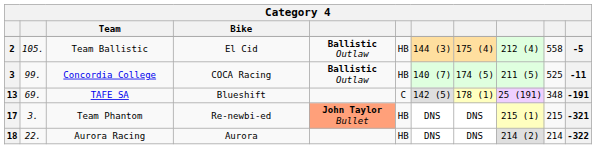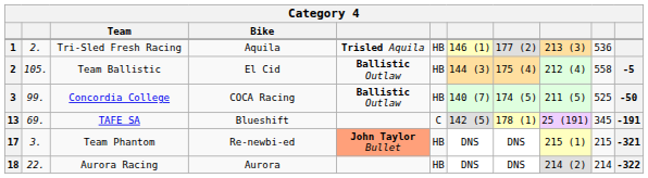 <table class="wikitable collapsible collapsed" style="font-size: 85%; text-align:center">
 <tr>
 <th colspan="11" width="500"><big>Category 4</big></th>
 </tr>
 <tr>
 <th valign="middle" width="5"></th>
 <th valign="middle" width="5"></th>
 <th valign="middle" width="150">Team</th>
 <th valign="middle" width="160">Bike</th>
 <th valign="middle" width="100"></th>
 <th valign="middle" width="6"></th>
 <th><a href='#'></a><br></th>
 <th><a href='#'></a><br></th>
 <th><a href='#'></a><br></th>
 <th valign="middle" width="4"></th>
 <th width="5" valign="middle"></th>
 </tr>
 <tr>
+</tr>
+<tr style="border-top:2px solid #aaaaaa">
+<th>1</th>
+<td><em>2.</em></td>
+<td> Tri-Sled Fresh Racing</td>
+<td>Aquila</td>
+<td><strong>Trisled</strong> <em>Aquila</em></td>
+<td>HB</td>
+<td bgcolor="#FFFFBF">146 (1)</td>
+<td bgcolor="#dfdfdf">177 (2)</td>
+<td bgcolor="#ffdf9f">213 (3)</td>
+<td>536</td>
+<th></th>
 </tr>
 <tr>
 <th>2</th>
 <td><em>105.</em></td>
 <td> Team Ballistic</td>
 <td>El Cid</td>
 <td><strong>Ballistic</strong> <em>Outlaw</em></td>
 <td>HB</td>
 <td bgcolor="#ffdf9f">144 (3)</td>
 <td bgcolor="#ffdf9f">175 (4)</td>
 <td bgcolor="#dfffdf">212 (4)</td>
 <td>558</td>
 <th>-5</th>
 </tr>
 <tr>
 <th>3</th>
 <td><em>99.</em></td>
 <td> <a href='#'>Concordia College</a></td>
 <td>COCA Racing</td>
 <td><strong>Ballistic</strong> <em>Outlaw</em></td>
 <td>HB</td>
 <td bgcolor="#dfffdf">140 (7)</td>
 <td bgcolor="#dfffdf">174 (5)</td>
 <td bgcolor="#dfffdf">211 (5)</td>
 <td>525</td>
-<th>-11</th>
+<th>-50</th>
 </tr>
 <tr>
 <th>13</th>
 <td><em>69.</em></td>
 <td> <a href='#'>TAFE SA</a></td>
 <td>Blueshift</td>
 <td></td>
 <td>C</td>
 <td bgcolor="#dfdfdf">142 (5)</td>
 <td bgcolor="#FFFFBF">178 (1)</td>
 <td bgcolor="#efcfff">25 (191)</td>
-<td>348</td>
+<td>345</td>
 <th>-191</th>
 </tr>
 <tr>
 <th>17</th>
 <td><em>3.</em></td>
 <td> Team Phantom</td>
 <td>Re-newbi-ed</td>
 <td style="background: lightsalmon;"><strong>John Taylor</strong> <em>Bullet</em></td>
 <td>HB</td>
 <td bgcolor="#ffffff">DNS</td>
 <td bgcolor="#ffffff">DNS</td>
 <td bgcolor="#FFFFBF">215 (1)</td>
 <td>215</td>
 <th>-321</th>
 </tr>
 <tr>
 <th>18</th>
 <td><em>22.</em></td>
 <td> Aurora Racing</td>
 <td>Aurora</td>
 <td></td>
 <td>HB</td>
 <td bgcolor="#ffffff">DNS</td>
 <td bgcolor="#ffffff">DNS</td>
 <td bgcolor="#dfdfdf">214 (2)</td>
 <td>214</td>
 <th>-322</th>
 </tr>
 </table>
